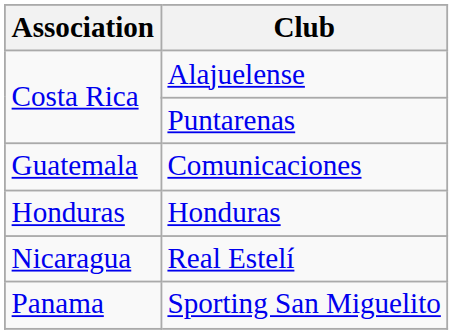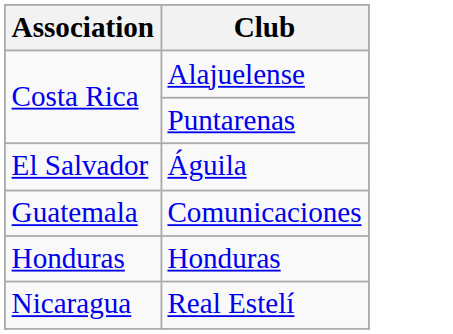 <table class="wikitable">
 <tr>
 <th>Association</th>
 <th>Club</th>
 </tr>
 <tr>
 <td rowspan=2> <a href='#'>Costa Rica</a></td>
 <td><a href='#'>Alajuelense</a></td>
 </tr>
 <tr>
 <td><a href='#'>Puntarenas</a></td>
 </tr>
 <tr>
+<td> <a href='#'>El Salvador</a></td>
+<td><a href='#'>Águila</a></td>
+</tr>
+<tr>
 <td> <a href='#'>Guatemala</a></td>
 <td><a href='#'>Comunicaciones</a></td>
 </tr>
 <tr>
 <td> <a href='#'>Honduras</a></td>
 <td><a href='#'>Honduras</a></td>
 </tr>
 <tr>
 <td> <a href='#'>Nicaragua</a></td>
 <td><a href='#'>Real Estelí</a></td>
 </tr>
-<tr>
-<td> <a href='#'>Panama</a></td>
-<td><a href='#'>Sporting San Miguelito</a></td>
-</tr>
 </table>
